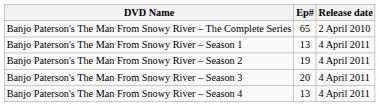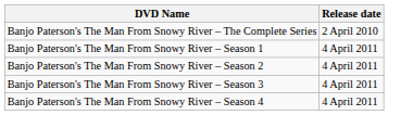 <table class="wikitable">
 <tr>
 <th>DVD Name</th>
-<th>Ep#</th>
 <th>Release date</th>
 </tr>
 <tr>
 <td>Banjo Paterson's The Man From Snowy River – The Complete Series</td>
-<td style="text-align:center;">65</td>
 <td>2 April 2010</td>
 </tr>
 <tr>
 <td>Banjo Paterson's The Man From Snowy River – Season 1</td>
-<td style="text-align:center;">13</td>
 <td>4 April 2011</td>
 </tr>
 <tr>
 <td>Banjo Paterson's The Man From Snowy River – Season 2</td>
-<td style="text-align:center;">19</td>
 <td>4 April 2011</td>
 </tr>
 <tr>
 <td>Banjo Paterson's The Man From Snowy River – Season 3</td>
-<td style="text-align:center;">20</td>
 <td>4 April 2011</td>
 </tr>
 <tr>
 <td>Banjo Paterson's The Man From Snowy River – Season 4</td>
-<td style="text-align:center;">13</td>
 <td>4 April 2011</td>
 </tr>
 </table>
